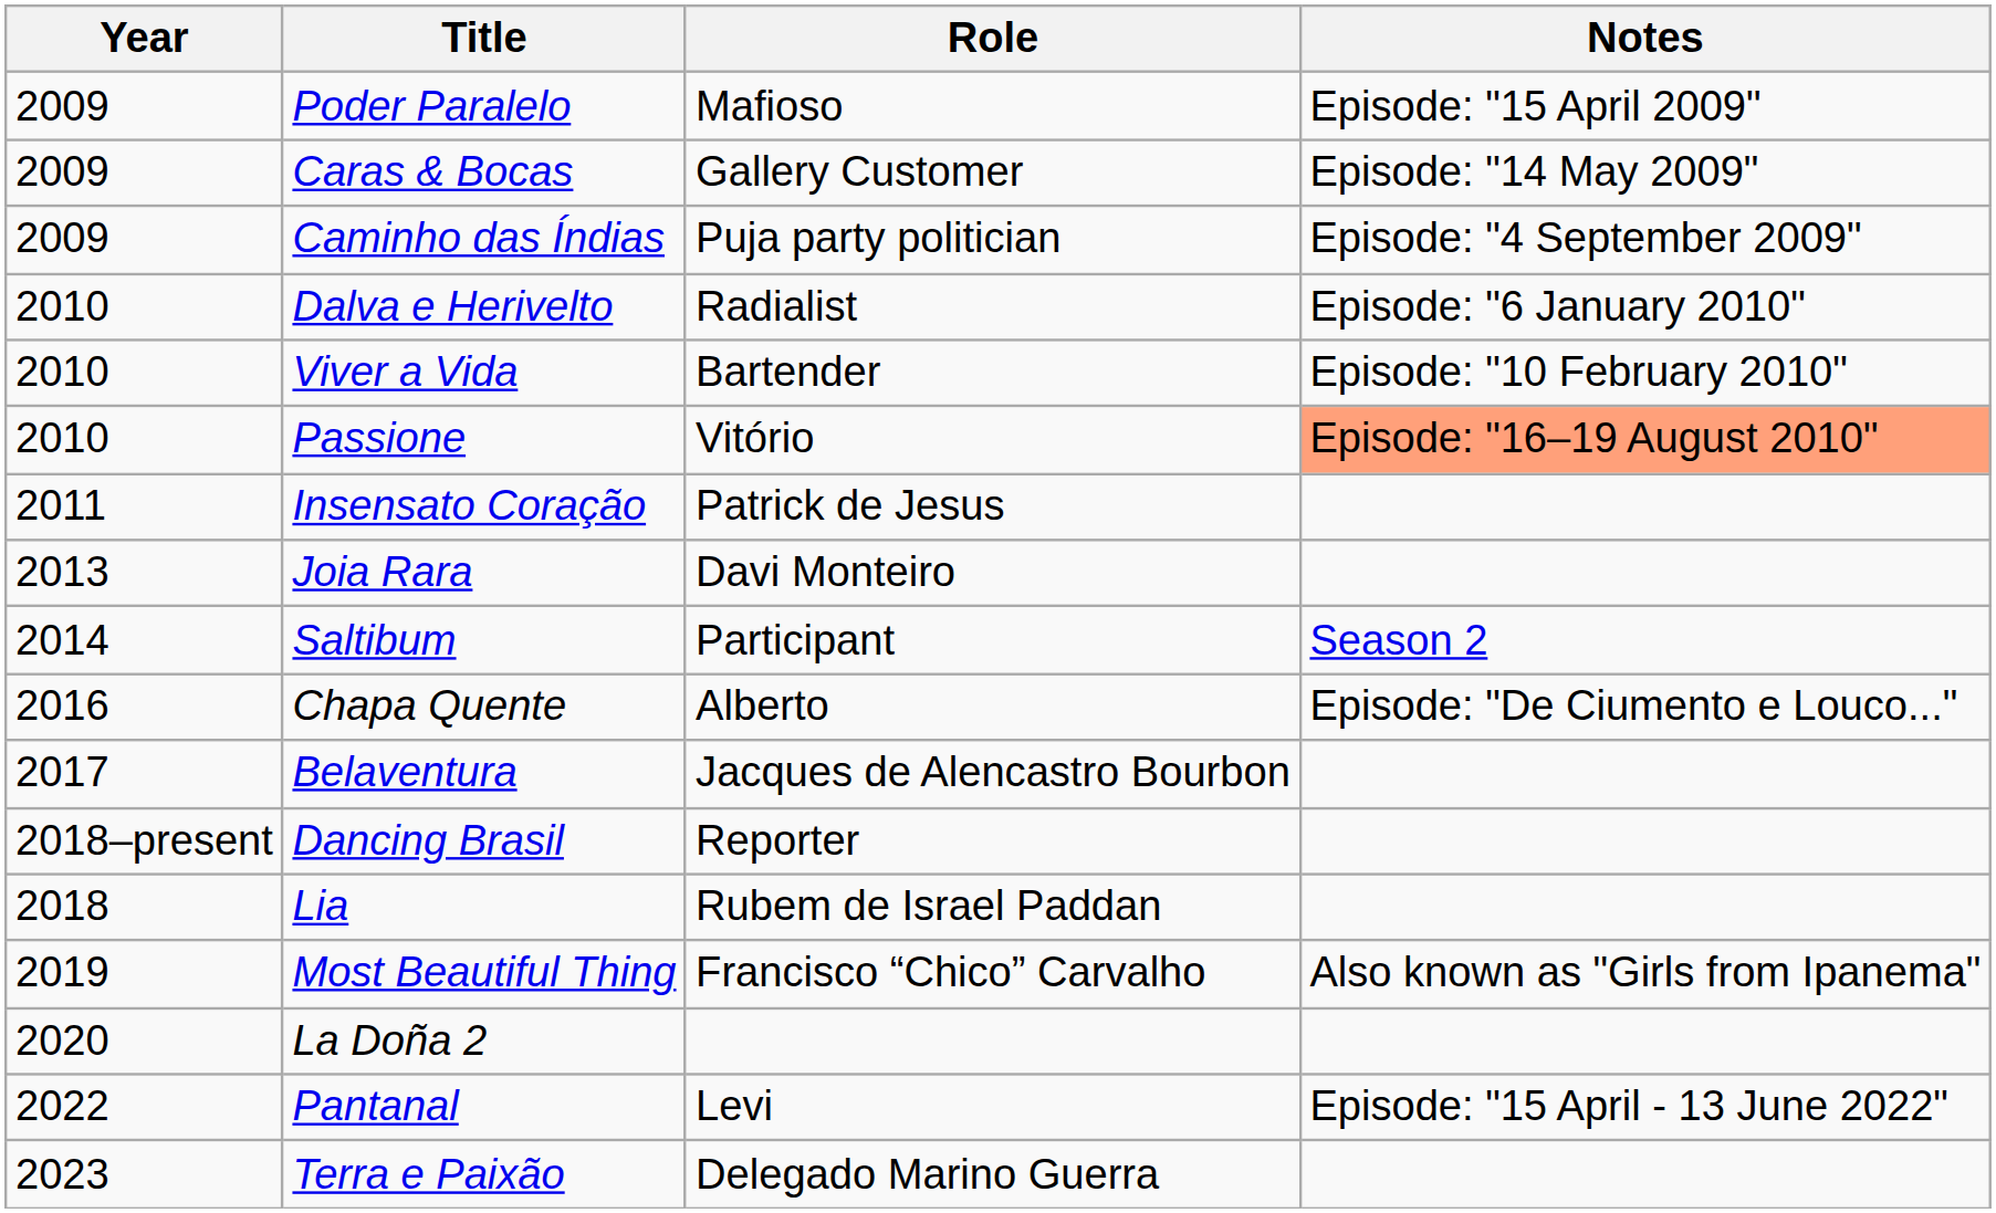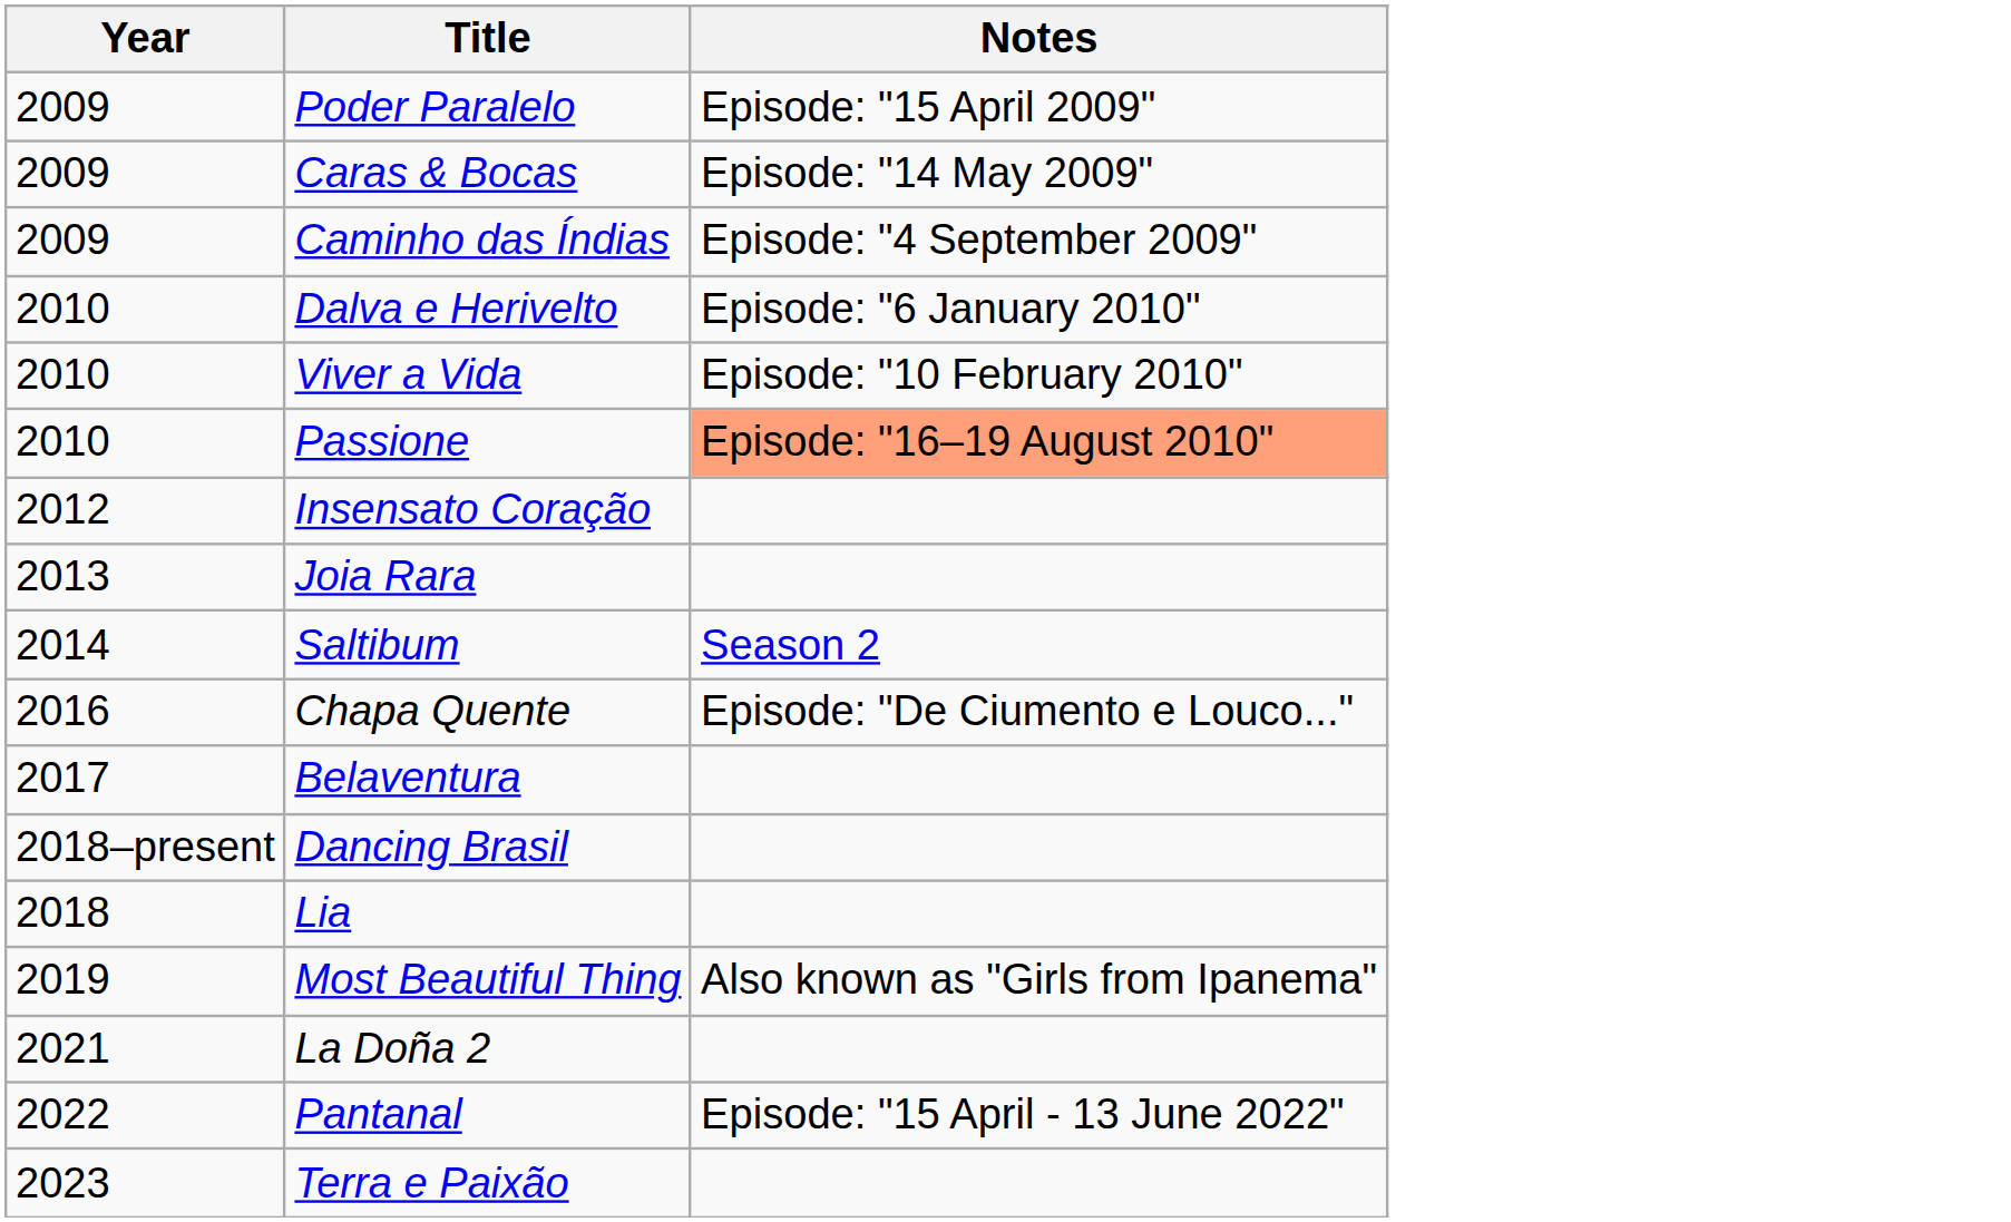 <table class="wikitable">
 <tr>
 <th>Year</th>
 <th>Title</th>
-<th>Role</th>
 <th>Notes</th>
 </tr>
 <tr>
 <td>2009</td>
 <td><em><a href='#'>Poder Paralelo</a></em></td>
-<td>Mafioso</td>
 <td>Episode: "15 April 2009"</td>
 </tr>
 <tr>
 <td>2009</td>
 <td><em><a href='#'>Caras & Bocas</a></em></td>
-<td>Gallery Customer</td>
 <td>Episode: "14 May 2009"</td>
 </tr>
 <tr>
 <td>2009</td>
 <td><em><a href='#'>Caminho das Índias</a></em></td>
-<td>Puja party politician</td>
 <td>Episode: "4 September 2009"</td>
 </tr>
 <tr>
 <td>2010</td>
 <td><em><a href='#'>Dalva e Herivelto</a></em></td>
-<td>Radialist</td>
 <td>Episode: "6 January 2010"</td>
 </tr>
 <tr>
 <td>2010</td>
 <td><em><a href='#'>Viver a Vida</a></em></td>
-<td>Bartender</td>
 <td>Episode: "10 February 2010"</td>
 </tr>
 <tr>
 <td>2010</td>
 <td><em><a href='#'>Passione</a></em></td>
-<td>Vitório</td>
 <td style="background: lightsalmon;">Episode: "16–19 August 2010"</td>
 </tr>
 <tr>
-<td>2011</td>
+<td>2012</td>
 <td><em><a href='#'>Insensato Coração</a></em></td>
-<td>Patrick de Jesus</td>
 <td></td>
 </tr>
 <tr>
 <td>2013</td>
 <td><em><a href='#'>Joia Rara</a></em></td>
-<td>Davi Monteiro</td>
 <td></td>
 </tr>
 <tr>
 <td>2014</td>
 <td><em><a href='#'>Saltibum</a></em></td>
-<td>Participant</td>
 <td><a href='#'>Season 2</a></td>
 </tr>
 <tr>
 <td>2016</td>
 <td><em>Chapa Quente</em></td>
-<td>Alberto</td>
 <td>Episode: "De Ciumento e Louco..."</td>
 </tr>
 <tr>
 <td>2017</td>
 <td><em><a href='#'>Belaventura</a></em></td>
-<td>Jacques de Alencastro Bourbon</td>
 <td></td>
 </tr>
 <tr>
 <td>2018–present</td>
 <td><em><a href='#'>Dancing Brasil</a></em></td>
-<td>Reporter</td>
 <td></td>
 </tr>
 <tr>
 <td>2018</td>
 <td><em><a href='#'>Lia</a></em></td>
-<td>Rubem de Israel Paddan</td>
 <td></td>
 </tr>
 <tr>
 <td>2019</td>
 <td><em><a href='#'>Most Beautiful Thing</a></em></td>
-<td>Francisco “Chico” Carvalho</td>
 <td>Also known as "Girls from Ipanema"</td>
 </tr>
 <tr>
-<td>2020</td>
+<td>2021</td>
 <td><em>La Doña 2</em></td>
-<td></td>
 <td></td>
 </tr>
 <tr>
 <td>2022</td>
 <td><em><a href='#'>Pantanal</a></em></td>
-<td>Levi</td>
 <td>Episode: "15 April - 13 June 2022"</td>
 </tr>
 <tr>
 <td>2023</td>
 <td><em><a href='#'>Terra e Paixão</a></em></td>
-<td>Delegado Marino Guerra</td>
 <td></td>
 </tr>
 </table>
